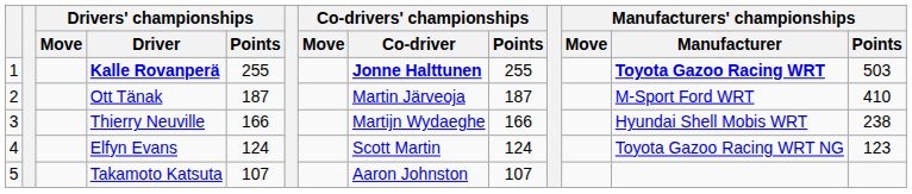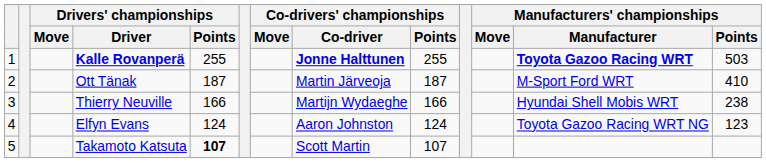 <table class="wikitable" style="font-size:85%;">
 <tr>
 <th rowspan="2"></th>
 <th rowspan="7" style="width:5px;"></th>
 <th colspan="3">Drivers' championships</th>
 <th rowspan="7" style="width:5px;"></th>
 <th colspan="3" nowrap>Co-drivers' championships</th>
 <th rowspan="7" style="width:5px;"></th>
 <th colspan="3" nowrap>Manufacturers' championships</th>
 </tr>
 <tr>
 <th>Move</th>
 <th>Driver</th>
 <th>Points</th>
 <th>Move</th>
 <th>Co-driver</th>
 <th>Points</th>
 <th>Move</th>
 <th>Manufacturer</th>
 <th>Points</th>
 </tr>
 <tr>
 <td align="center">1</td>
 <td align="center"></td>
 <td><strong><a href='#'>Kalle Rovanperä</a></strong></td>
 <td align="center">255</td>
 <td align="center"></td>
 <td><strong><a href='#'>Jonne Halttunen</a></strong></td>
 <td align="center">255</td>
 <td align="center"></td>
 <td><strong><a href='#'>Toyota Gazoo Racing WRT</a></strong></td>
 <td align="center">503</td>
 </tr>
 <tr>
 <td align="center">2</td>
 <td align="center"></td>
 <td><a href='#'>Ott Tänak</a></td>
 <td align="center">187</td>
 <td align="center"></td>
 <td><a href='#'>Martin Järveoja</a></td>
 <td align="center">187</td>
 <td align="center"></td>
 <td><a href='#'>M-Sport Ford WRT</a></td>
 <td align="center">410</td>
 </tr>
 <tr>
 <td align="center">3</td>
 <td align="center"></td>
 <td><a href='#'>Thierry Neuville</a></td>
 <td align="center">166</td>
 <td align="center"></td>
 <td><a href='#'>Martijn Wydaeghe</a></td>
 <td align="center">166</td>
 <td align="center"></td>
 <td><a href='#'>Hyundai Shell Mobis WRT</a></td>
 <td align="center">238</td>
 </tr>
 <tr>
 <td align="center">4</td>
 <td align="center"></td>
 <td><a href='#'>Elfyn Evans</a></td>
 <td align="center">124</td>
 <td align="center"></td>
-<td><a href='#'>Scott Martin</a></td>
+<td><a href='#'>Aaron Johnston</a></td>
 <td align="center">124</td>
 <td align="center"></td>
 <td><a href='#'>Toyota Gazoo Racing WRT NG</a></td>
 <td align="center">123</td>
 </tr>
 <tr>
 <td align="center">5</td>
 <td align="center"></td>
 <td><a href='#'>Takamoto Katsuta</a></td>
-<td align="center">107</td>
+<td align="center"><strong>107</strong></td>
 <td align="center"></td>
-<td><a href='#'>Aaron Johnston</a></td>
+<td><a href='#'>Scott Martin</a></td>
 <td align="center">107</td>
 <td></td>
 <td></td>
 <td></td>
 </tr>
 </table>
